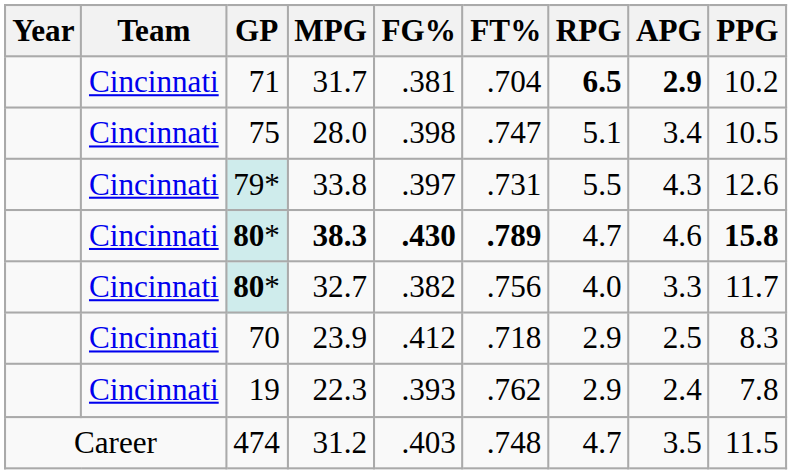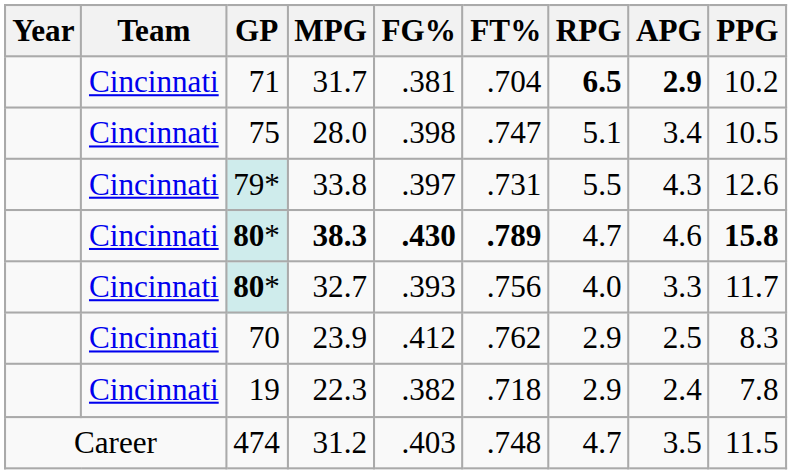 <table class="wikitable sortable" style="font-size:95%; text-align:right;">
 <tr>
 <th>Year</th>
 <th>Team</th>
 <th>GP</th>
 <th>MPG</th>
 <th>FG%</th>
 <th>FT%</th>
 <th>RPG</th>
 <th>APG</th>
 <th>PPG</th>
 </tr>
 <tr>
 <td style="text-align:left;"></td>
 <td style="text-align:left;"><a href='#'>Cincinnati</a></td>
 <td>71</td>
 <td>31.7</td>
 <td>.381</td>
 <td>.704</td>
 <td><strong>6.5</strong></td>
 <td><strong>2.9</strong></td>
 <td>10.2</td>
 </tr>
 <tr>
 <td style="text-align:left;"></td>
 <td style="text-align:left;"><a href='#'>Cincinnati</a></td>
 <td>75</td>
 <td>28.0</td>
 <td>.398</td>
 <td>.747</td>
 <td>5.1</td>
 <td>3.4</td>
 <td>10.5</td>
 </tr>
 <tr>
 <td style="text-align:left;"></td>
 <td style="text-align:left;"><a href='#'>Cincinnati</a></td>
 <td style="background:#CFECEC;">79*</td>
 <td>33.8</td>
 <td>.397</td>
 <td>.731</td>
 <td>5.5</td>
 <td>4.3</td>
 <td>12.6</td>
 </tr>
 <tr>
 <td style="text-align:left;"></td>
 <td style="text-align:left;"><a href='#'>Cincinnati</a></td>
 <td style="background:#CFECEC;"><strong>80</strong>*</td>
 <td><strong>38.3</strong></td>
 <td><strong>.430</strong></td>
 <td><strong>.789</strong></td>
 <td>4.7</td>
 <td>4.6</td>
 <td><strong>15.8</strong></td>
 </tr>
 <tr>
 <td style="text-align:left;"></td>
 <td style="text-align:left;"><a href='#'>Cincinnati</a></td>
 <td style="background:#CFECEC;"><strong>80</strong>*</td>
 <td>32.7</td>
-<td>.382</td>
+<td>.393</td>
 <td>.756</td>
 <td>4.0</td>
 <td>3.3</td>
 <td>11.7</td>
 </tr>
 <tr>
 <td style="text-align:left;"></td>
 <td style="text-align:left;"><a href='#'>Cincinnati</a></td>
 <td>70</td>
 <td>23.9</td>
 <td>.412</td>
-<td>.718</td>
+<td>.762</td>
 <td>2.9</td>
 <td>2.5</td>
 <td>8.3</td>
 </tr>
 <tr>
 <td style="text-align:left;"></td>
 <td style="text-align:left;"><a href='#'>Cincinnati</a></td>
 <td>19</td>
 <td>22.3</td>
-<td>.393</td>
-<td>.762</td>
+<td>.382</td>
+<td>.718</td>
 <td>2.9</td>
 <td>2.4</td>
 <td>7.8</td>
 </tr>
 <tr class="sortbottom">
 <td style="text-align:center;" colspan="2">Career</td>
 <td>474</td>
 <td>31.2</td>
 <td>.403</td>
 <td>.748</td>
 <td>4.7</td>
 <td>3.5</td>
 <td>11.5</td>
 </tr>
 </table>
